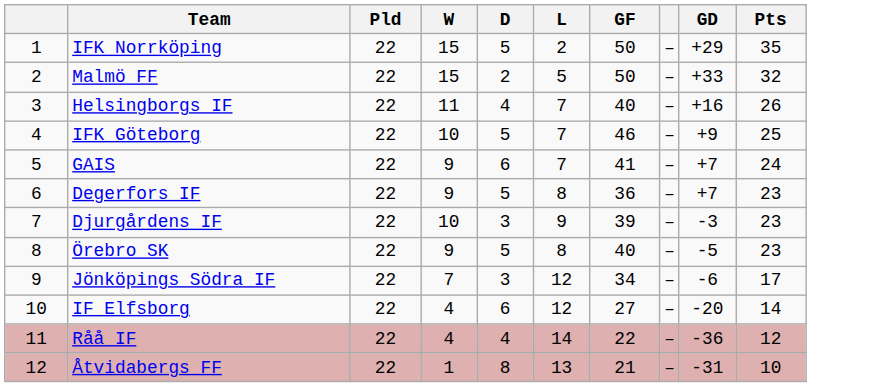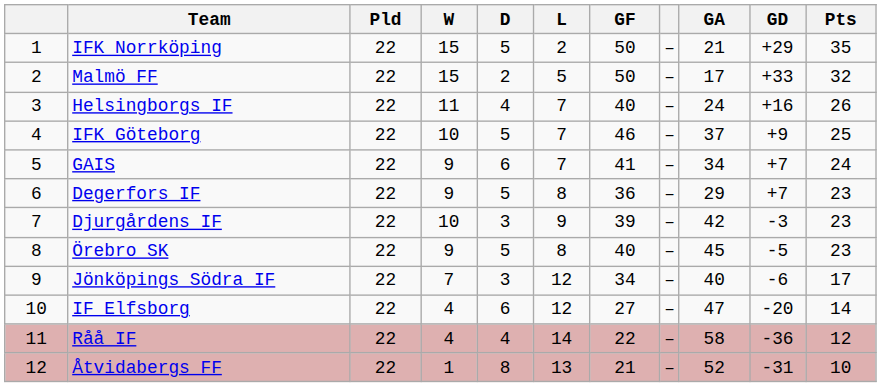 <table class="wikitable" style="text-align: center;">
 <tr>
 <th style="width: 40px;"></th>
 <th style="width: 200px;">Team</th>
 <th style="width: 45px;">Pld</th>
 <th style="width: 35px;">W</th>
 <th style="width: 35px;">D</th>
 <th style="width: 35px;">L</th>
 <th style="width: 45px;">GF</th>
 <th></th>
+<th style="width: 45px;">GA</th>
 <th style="width: 35px;">GD</th>
 <th style="width: 45px;">Pts</th>
 </tr>
 <tr>
 <td>1</td>
 <td style="text-align: left;"><a href='#'>IFK Norrköping</a></td>
 <td>22</td>
 <td>15</td>
 <td>5</td>
 <td>2</td>
 <td>50</td>
 <td>–</td>
+<td>21</td>
 <td>+29</td>
 <td>35</td>
 </tr>
 <tr>
 <td>2</td>
 <td style="text-align: left;"><a href='#'>Malmö FF</a></td>
 <td>22</td>
 <td>15</td>
 <td>2</td>
 <td>5</td>
 <td>50</td>
 <td>–</td>
+<td>17</td>
 <td>+33</td>
 <td>32</td>
 </tr>
 <tr>
 <td>3</td>
 <td style="text-align: left;"><a href='#'>Helsingborgs IF</a></td>
 <td>22</td>
 <td>11</td>
 <td>4</td>
 <td>7</td>
 <td>40</td>
 <td>–</td>
+<td>24</td>
 <td>+16</td>
 <td>26</td>
 </tr>
 <tr>
 <td>4</td>
 <td style="text-align: left;"><a href='#'>IFK Göteborg</a></td>
 <td>22</td>
 <td>10</td>
 <td>5</td>
 <td>7</td>
 <td>46</td>
 <td>–</td>
+<td>37</td>
 <td>+9</td>
 <td>25</td>
 </tr>
 <tr>
 <td>5</td>
 <td style="text-align: left;"><a href='#'>GAIS</a></td>
 <td>22</td>
 <td>9</td>
 <td>6</td>
 <td>7</td>
 <td>41</td>
 <td>–</td>
+<td>34</td>
 <td>+7</td>
 <td>24</td>
 </tr>
 <tr>
 <td>6</td>
 <td style="text-align: left;"><a href='#'>Degerfors IF</a></td>
 <td>22</td>
 <td>9</td>
 <td>5</td>
 <td>8</td>
 <td>36</td>
 <td>–</td>
+<td>29</td>
 <td>+7</td>
 <td>23</td>
 </tr>
 <tr>
 <td>7</td>
 <td style="text-align: left;"><a href='#'>Djurgårdens IF</a></td>
 <td>22</td>
 <td>10</td>
 <td>3</td>
 <td>9</td>
 <td>39</td>
 <td>–</td>
+<td>42</td>
 <td>-3</td>
 <td>23</td>
 </tr>
 <tr>
 <td>8</td>
 <td style="text-align: left;"><a href='#'>Örebro SK</a></td>
 <td>22</td>
 <td>9</td>
 <td>5</td>
 <td>8</td>
 <td>40</td>
 <td>–</td>
+<td>45</td>
 <td>-5</td>
 <td>23</td>
 </tr>
 <tr>
 <td>9</td>
 <td style="text-align: left;"><a href='#'>Jönköpings Södra IF</a></td>
 <td>22</td>
 <td>7</td>
 <td>3</td>
 <td>12</td>
 <td>34</td>
 <td>–</td>
+<td>40</td>
 <td>-6</td>
 <td>17</td>
 </tr>
 <tr>
 <td>10</td>
 <td style="text-align: left;"><a href='#'>IF Elfsborg</a></td>
 <td>22</td>
 <td>4</td>
 <td>6</td>
 <td>12</td>
 <td>27</td>
 <td>–</td>
+<td>47</td>
 <td>-20</td>
 <td>14</td>
 </tr>
 <tr style="background: #deb0b0">
 <td>11</td>
 <td style="text-align: left;"><a href='#'>Råå IF</a></td>
 <td>22</td>
 <td>4</td>
 <td>4</td>
 <td>14</td>
 <td>22</td>
 <td>–</td>
+<td>58</td>
 <td>-36</td>
 <td>12</td>
 </tr>
 <tr style="background: #deb0b0">
 <td>12</td>
 <td style="text-align: left;"><a href='#'>Åtvidabergs FF</a></td>
 <td>22</td>
 <td>1</td>
 <td>8</td>
 <td>13</td>
 <td>21</td>
 <td>–</td>
+<td>52</td>
 <td>-31</td>
 <td>10</td>
 </tr>
 </table>
